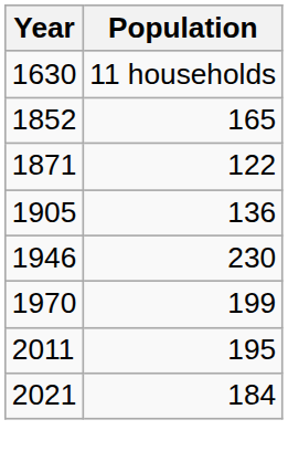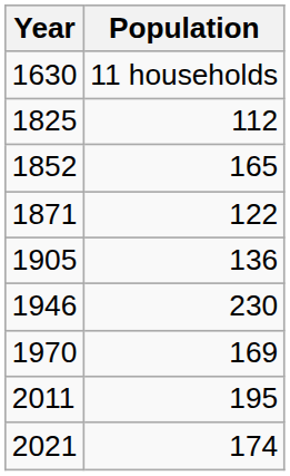 <table class="wikitable sortable">
 <tr>
 <th>Year</th>
 <th>Population</th>
 </tr>
 <tr>
 <td>1630</td>
 <td style="text-align:right;">11 households</td>
+</tr>
+<tr>
+<td>1825</td>
+<td style="text-align:right;">112</td>
 </tr>
 <tr>
 <td>1852</td>
 <td style="text-align:right;">165</td>
 </tr>
 <tr>
 <td>1871</td>
 <td style="text-align:right;">122</td>
 </tr>
 <tr>
 <td>1905</td>
 <td style="text-align:right;">136</td>
 </tr>
 <tr>
 <td>1946</td>
 <td style="text-align:right;">230</td>
 </tr>
 <tr>
 <td>1970</td>
-<td style="text-align:right;">199</td>
+<td style="text-align:right;">169</td>
 </tr>
 <tr>
 <td>2011</td>
 <td style="text-align:right;">195</td>
 </tr>
 <tr>
 <td>2021</td>
-<td style="text-align:right;">184</td>
+<td style="text-align:right;">174</td>
 </tr>
 </table>
